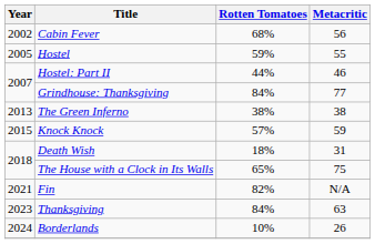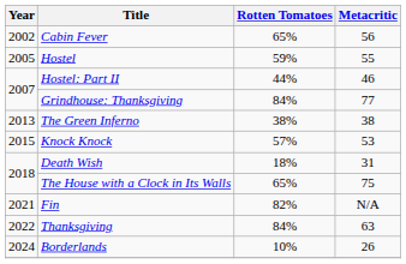 <table class="wikitable sortable">
 <tr>
 <th>Year</th>
 <th>Title</th>
 <th><a href='#'>Rotten Tomatoes</a></th>
 <th><a href='#'>Metacritic</a></th>
 </tr>
 <tr>
 <td>2002</td>
 <td style="text-align:left;"><em><a href='#'>Cabin Fever</a></em></td>
-<td align=center>68%</td>
+<td align=center>65%</td>
 <td align=center>56</td>
 </tr>
 <tr>
 <td>2005</td>
 <td><em><a href='#'>Hostel</a></em></td>
 <td align=center>59%</td>
 <td align=center>55</td>
 </tr>
 <tr>
 <td rowspan="2">2007</td>
 <td><em><a href='#'>Hostel: Part II</a></em></td>
 <td align=center>44%</td>
 <td align=center>46</td>
 </tr>
 <tr>
 <td><em><a href='#'>Grindhouse: Thanksgiving</a></em></td>
 <td align=center>84%</td>
 <td align=center>77</td>
 </tr>
 <tr>
 <td>2013</td>
 <td><em><a href='#'>The Green Inferno</a></em></td>
 <td align=center>38%</td>
 <td align=center>38</td>
 </tr>
 <tr>
 <td>2015</td>
 <td><em><a href='#'>Knock Knock</a></em></td>
 <td align=center>57%</td>
-<td align=center>59</td>
+<td align=center>53</td>
 </tr>
 <tr>
 <td rowspan="2">2018</td>
 <td><em><a href='#'>Death Wish</a></em></td>
 <td align=center>18%</td>
 <td align=center>31</td>
 </tr>
 <tr>
 <td><em><a href='#'>The House with a Clock in Its Walls</a></em></td>
 <td align=center>65%</td>
 <td align=center>75</td>
 </tr>
 <tr>
 <td>2021</td>
 <td><em><a href='#'>Fin</a></em></td>
 <td align=center>82%</td>
 <td align=center>N/A</td>
 </tr>
 <tr>
-<td>2023</td>
+<td>2022</td>
 <td><em><a href='#'>Thanksgiving</a></em></td>
 <td align=center>84%</td>
 <td align=center>63</td>
 </tr>
 <tr>
 <td>2024</td>
 <td><em><a href='#'>Borderlands</a></em></td>
 <td align=center>10%</td>
 <td align=center>26</td>
 </tr>
 <tr>
 </tr>
 </table>
